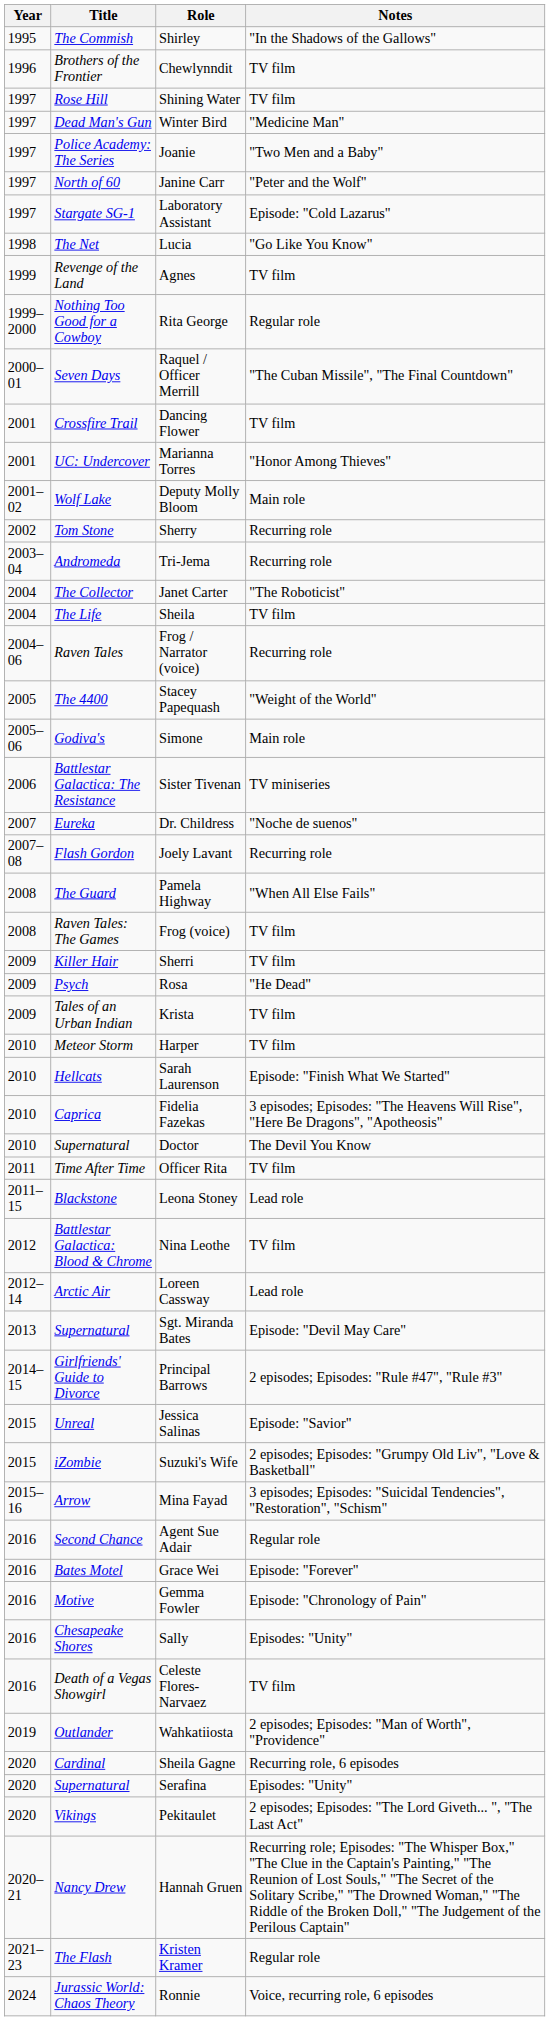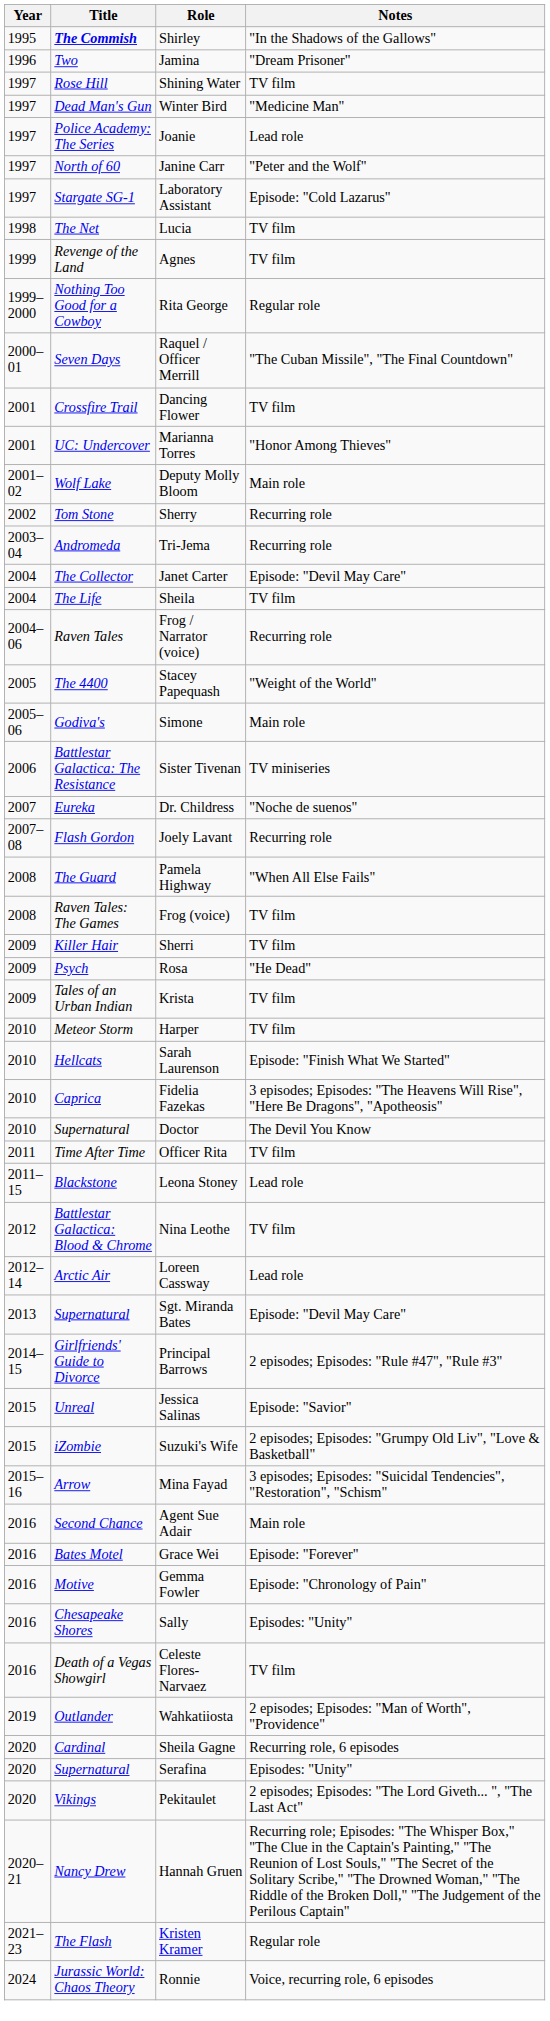 <table class="wikitable sortable">
 <tr>
 <th>Year</th>
 <th>Title</th>
 <th>Role</th>
 <th class="unsortable">Notes</th>
 </tr>
 <tr>
 <td>1995</td>
-<td data-sort-value="Commish, The"><em><a href='#'>The Commish</a></em></td>
+<td data-sort-value="Commish, The"><strong><em><a href='#'>The Commish</a></em></strong></td>
 <td>Shirley</td>
 <td>"In the Shadows of the Gallows"</td>
 </tr>
 <tr>
 <td>1996</td>
-<td><em>Brothers of the Frontier</em></td>
-<td>Chewlynndit</td>
-<td>TV film</td>
+<td><em><a href='#'>Two</a></em></td>
+<td>Jamina</td>
+<td>"Dream Prisoner"</td>
 </tr>
 <tr>
 <td>1997</td>
 <td><em><a href='#'>Rose Hill</a></em></td>
 <td>Shining Water</td>
 <td>TV film</td>
 </tr>
 <tr>
 <td>1997</td>
 <td><em><a href='#'>Dead Man's Gun</a></em></td>
 <td>Winter Bird</td>
 <td>"Medicine Man"</td>
 </tr>
 <tr>
 <td>1997</td>
 <td><em><a href='#'>Police Academy: The Series</a></em></td>
 <td>Joanie</td>
-<td>"Two Men and a Baby"</td>
+<td>Lead role</td>
 </tr>
 <tr>
 <td>1997</td>
 <td><em><a href='#'>North of 60</a></em></td>
 <td>Janine Carr</td>
 <td>"Peter and the Wolf"</td>
 </tr>
 <tr>
 <td>1997</td>
 <td><em><a href='#'>Stargate SG-1</a></em></td>
 <td>Laboratory Assistant</td>
 <td>Episode: "Cold Lazarus"</td>
 </tr>
 <tr>
 <td>1998</td>
 <td data-sort-value="Net, The"><em><a href='#'>The Net</a></em></td>
 <td>Lucia</td>
-<td>"Go Like You Know"</td>
+<td>TV film</td>
 </tr>
 <tr>
 <td>1999</td>
 <td><em>Revenge of the Land</em></td>
 <td>Agnes</td>
 <td>TV film</td>
 </tr>
 <tr>
 <td>1999–2000</td>
 <td><em><a href='#'>Nothing Too Good for a Cowboy</a></em></td>
 <td>Rita George</td>
 <td>Regular role</td>
 </tr>
 <tr>
 <td>2000–01</td>
 <td><em><a href='#'>Seven Days</a></em></td>
 <td>Raquel / Officer Merrill</td>
 <td>"The Cuban Missile", "The Final Countdown"</td>
 </tr>
 <tr>
 <td>2001</td>
 <td><em><a href='#'>Crossfire Trail</a></em></td>
 <td>Dancing Flower</td>
 <td>TV film</td>
 </tr>
 <tr>
 <td>2001</td>
 <td><em><a href='#'>UC: Undercover</a></em></td>
 <td>Marianna Torres</td>
 <td>"Honor Among Thieves"</td>
 </tr>
 <tr>
 <td>2001–02</td>
 <td><em><a href='#'>Wolf Lake</a></em></td>
 <td>Deputy Molly Bloom</td>
 <td>Main role</td>
 </tr>
 <tr>
 <td>2002</td>
 <td><em><a href='#'>Tom Stone</a></em></td>
 <td>Sherry</td>
 <td>Recurring role</td>
 </tr>
 <tr>
 <td>2003–04</td>
 <td><em><a href='#'>Andromeda</a></em></td>
 <td>Tri-Jema</td>
 <td>Recurring role</td>
 </tr>
 <tr>
 <td>2004</td>
 <td data-sort-value="Collector, The"><em><a href='#'>The Collector</a></em></td>
 <td>Janet Carter</td>
-<td>"The Roboticist"</td>
+<td>Episode: "Devil May Care"</td>
 </tr>
 <tr>
 <td>2004</td>
 <td data-sort-value="Life, The"><em><a href='#'>The Life</a></em></td>
 <td>Sheila</td>
 <td>TV film</td>
 </tr>
 <tr>
 <td>2004–06</td>
 <td><em>Raven Tales</em></td>
 <td>Frog / Narrator (voice)</td>
 <td>Recurring role</td>
 </tr>
 <tr>
 <td>2005</td>
 <td data-sort-value="4400, The"><em><a href='#'>The 4400</a></em></td>
 <td>Stacey Papequash</td>
 <td>"Weight of the World"</td>
 </tr>
 <tr>
 <td>2005–06</td>
 <td><em><a href='#'>Godiva's</a></em></td>
 <td>Simone</td>
 <td>Main role</td>
 </tr>
 <tr>
 <td>2006</td>
 <td><em><a href='#'>Battlestar Galactica: The Resistance</a></em></td>
 <td>Sister Tivenan</td>
 <td>TV miniseries</td>
 </tr>
 <tr>
 <td>2007</td>
 <td><em><a href='#'>Eureka</a></em></td>
 <td>Dr. Childress</td>
 <td>"Noche de suenos"</td>
 </tr>
 <tr>
 <td>2007–08</td>
 <td><em><a href='#'>Flash Gordon</a></em></td>
 <td>Joely Lavant</td>
 <td>Recurring role</td>
 </tr>
 <tr>
 <td>2008</td>
 <td data-sort-value="Guard, The"><em><a href='#'>The Guard</a></em></td>
 <td>Pamela Highway</td>
 <td>"When All Else Fails"</td>
 </tr>
 <tr>
 <td>2008</td>
 <td><em>Raven Tales: The Games</em></td>
 <td>Frog (voice)</td>
 <td>TV film</td>
 </tr>
 <tr>
 <td>2009</td>
 <td><em><a href='#'>Killer Hair</a></em></td>
 <td>Sherri</td>
 <td>TV film</td>
 </tr>
 <tr>
 <td>2009</td>
 <td><em><a href='#'>Psych</a></em></td>
 <td>Rosa</td>
 <td>"He Dead"</td>
 </tr>
 <tr>
 <td>2009</td>
 <td><em>Tales of an Urban Indian</em></td>
 <td>Krista</td>
 <td>TV film</td>
 </tr>
 <tr>
 <td>2010</td>
 <td><em>Meteor Storm</em></td>
 <td>Harper</td>
 <td>TV film</td>
 </tr>
 <tr>
 <td>2010</td>
 <td><em><a href='#'>Hellcats</a></em></td>
 <td>Sarah Laurenson</td>
 <td>Episode: "Finish What We Started"</td>
 </tr>
 <tr>
 <td>2010</td>
 <td><em><a href='#'>Caprica</a></em></td>
 <td>Fidelia Fazekas</td>
 <td>3 episodes; Episodes: "The Heavens Will Rise", "Here Be Dragons", "Apotheosis"</td>
 </tr>
 <tr>
 <td>2010</td>
 <td><em>Supernatural</em></td>
 <td>Doctor</td>
 <td>The Devil You Know</td>
 </tr>
 <tr>
 <td>2011</td>
 <td><em>Time After Time</em></td>
 <td>Officer Rita</td>
 <td>TV film</td>
 </tr>
 <tr>
 <td>2011–15</td>
 <td><em><a href='#'>Blackstone</a></em></td>
 <td>Leona Stoney</td>
 <td>Lead role</td>
 </tr>
 <tr>
 <td>2012</td>
 <td><em><a href='#'>Battlestar Galactica: Blood & Chrome</a></em></td>
 <td>Nina Leothe</td>
 <td>TV film</td>
 </tr>
 <tr>
 <td>2012–14</td>
 <td><em><a href='#'>Arctic Air</a></em></td>
 <td>Loreen Cassway</td>
 <td>Lead role</td>
 </tr>
 <tr>
 <td>2013</td>
 <td><em><a href='#'>Supernatural</a></em></td>
 <td>Sgt. Miranda Bates</td>
 <td>Episode: "Devil May Care"</td>
 </tr>
 <tr>
 <td>2014–15</td>
 <td><em><a href='#'>Girlfriends' Guide to Divorce</a></em></td>
 <td>Principal Barrows</td>
 <td>2 episodes; Episodes: "Rule #47", "Rule #3"</td>
 </tr>
 <tr>
 <td>2015</td>
 <td><em><a href='#'>Unreal</a></em></td>
 <td>Jessica Salinas</td>
 <td>Episode: "Savior"</td>
 </tr>
 <tr>
 <td>2015</td>
 <td><em><a href='#'>iZombie</a></em></td>
 <td>Suzuki's Wife</td>
 <td>2 episodes; Episodes: "Grumpy Old Liv", "Love & Basketball"</td>
 </tr>
 <tr>
 <td>2015–16</td>
 <td><em><a href='#'>Arrow</a></em></td>
 <td>Mina Fayad</td>
 <td>3 episodes; Episodes: "Suicidal Tendencies", "Restoration", "Schism"</td>
 </tr>
 <tr>
 <td>2016</td>
 <td><em><a href='#'>Second Chance</a></em></td>
 <td>Agent Sue Adair</td>
-<td>Regular role</td>
+<td>Main role</td>
 </tr>
 <tr>
 <td>2016</td>
 <td><em><a href='#'>Bates Motel</a></em></td>
 <td>Grace Wei</td>
 <td>Episode: "Forever"</td>
 </tr>
 <tr>
 <td>2016</td>
 <td><em><a href='#'>Motive</a></em></td>
 <td>Gemma Fowler</td>
 <td>Episode: "Chronology of Pain"</td>
 </tr>
 <tr>
 <td>2016</td>
 <td><em><a href='#'>Chesapeake Shores</a></em></td>
 <td>Sally</td>
 <td>Episodes: "Unity"</td>
 </tr>
 <tr>
 <td>2016</td>
 <td><em>Death of a Vegas Showgirl</em></td>
 <td>Celeste Flores-Narvaez</td>
 <td>TV film</td>
 </tr>
 <tr>
 <td>2019</td>
 <td><em><a href='#'>Outlander</a></em></td>
 <td>Wahkatiiosta</td>
 <td>2 episodes; Episodes: "Man of Worth", "Providence"</td>
 </tr>
 <tr>
 <td>2020</td>
 <td><em><a href='#'>Cardinal</a></em></td>
 <td>Sheila Gagne</td>
 <td>Recurring role, 6 episodes</td>
 </tr>
 <tr>
 <td>2020</td>
 <td><em><a href='#'>Supernatural</a></em></td>
 <td>Serafina</td>
 <td>Episodes: "Unity"</td>
 </tr>
 <tr>
 <td>2020</td>
 <td><em><a href='#'>Vikings</a></em></td>
 <td>Pekitaulet</td>
 <td>2 episodes; Episodes: "The Lord Giveth... ", "The Last Act"</td>
 </tr>
 <tr>
 <td>2020–21</td>
 <td><em><a href='#'>Nancy Drew</a></em></td>
 <td>Hannah Gruen</td>
 <td>Recurring role; Episodes: "The Whisper Box," "The Clue in the Captain's Painting," "The Reunion of Lost Souls," "The Secret of the Solitary Scribe," "The Drowned Woman," "The Riddle of the Broken Doll," "The Judgement of the Perilous Captain"</td>
 </tr>
 <tr>
 <td>2021–23</td>
 <td data-sort-value="Flash, The"><em><a href='#'>The Flash</a></em></td>
 <td><a href='#'>Kristen Kramer</a></td>
 <td>Regular role</td>
 </tr>
 <tr>
 <td>2024</td>
 <td><em><a href='#'>Jurassic World: Chaos Theory</a></em></td>
 <td>Ronnie</td>
 <td>Voice, recurring role, 6 episodes</td>
 </tr>
 </table>
